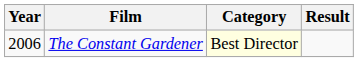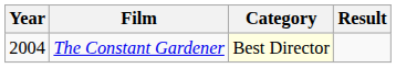 <table class="wikitable">
 <tr>
 <th>Year</th>
 <th>Film</th>
 <th>Category</th>
 <th>Result</th>
 </tr>
 <tr>
-<td>2006</td>
+<td>2004</td>
 <td><em><a href='#'>The Constant Gardener</a></em></td>
 <td style="background: lightyellow;">Best Director</td>
 <td></td>
 </tr>
 <tr>
 </tr>
 </table>
